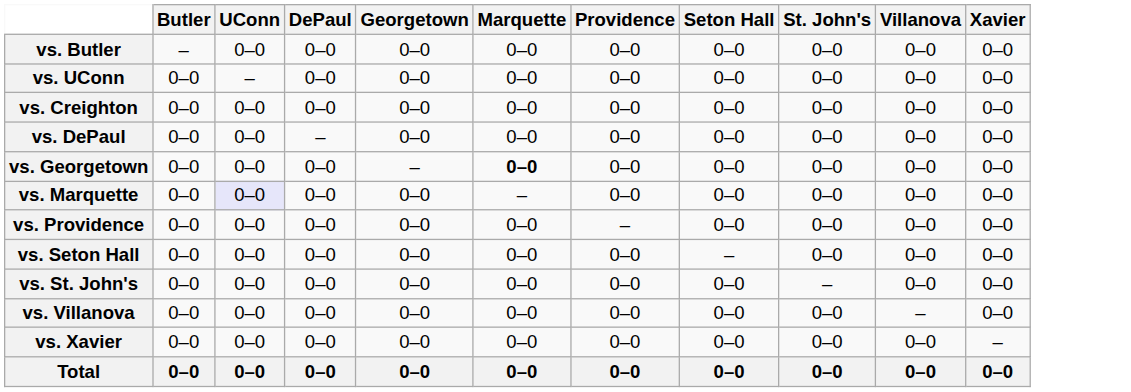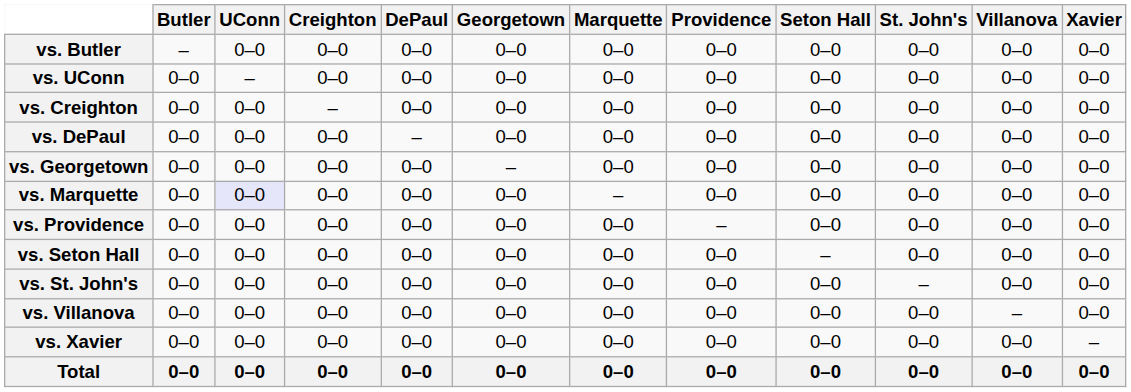 <table class="wikitable" style="white-space:nowrap;font-size:90%;">
 <tr>
 <th colspan=1 style="background:white; border-top-style:hidden; border-left-style:hidden;"   width=75> </th>
 <th style=>Butler</th>
 <th style=>UConn</th>
+<th style=>Creighton</th>
 <th style=>DePaul</th>
 <th style=>Georgetown</th>
 <th style=>Marquette</th>
 <th style=>Providence</th>
 <th style=>Seton Hall</th>
 <th style=>St. John's</th>
 <th style=>Villanova</th>
 <th style=>Xavier</th>
 </tr>
 <tr style="text-align:center;">
 <th>vs. Butler</th>
 <td>–</td>
+<td>0–0</td>
 <td>0–0</td>
 <td>0–0</td>
 <td>0–0</td>
 <td>0–0</td>
 <td>0–0</td>
 <td>0–0</td>
 <td>0–0</td>
 <td>0–0</td>
 <td>0–0</td>
 </tr>
 <tr style="text-align:center;">
 <th>vs. UConn</th>
 <td>0–0</td>
 <td>–</td>
 <td>0–0</td>
 <td>0–0</td>
 <td>0–0</td>
 <td>0–0</td>
 <td>0–0</td>
 <td>0–0</td>
 <td>0–0</td>
 <td>0–0</td>
+<td>0–0</td>
 </tr>
 <tr style="text-align:center;">
 <th>vs. Creighton</th>
 <td>0–0</td>
 <td>0–0</td>
+<td>–</td>
 <td>0–0</td>
 <td>0–0</td>
 <td>0–0</td>
 <td>0–0</td>
 <td>0–0</td>
 <td>0–0</td>
 <td>0–0</td>
 <td>0–0</td>
 </tr>
 <tr style="text-align:center;">
 <th>vs. DePaul</th>
+<td>0–0</td>
 <td>0–0</td>
 <td>0–0</td>
 <td>–</td>
 <td>0–0</td>
 <td>0–0</td>
 <td>0–0</td>
 <td>0–0</td>
 <td>0–0</td>
 <td>0–0</td>
 <td>0–0</td>
 </tr>
 <tr style="text-align:center;">
 <th>vs. Georgetown</th>
 <td>0–0</td>
 <td>0–0</td>
 <td>0–0</td>
+<td>0–0</td>
 <td>–</td>
-<td><strong>0–0</strong></td>
+<td>0–0</td>
 <td>0–0</td>
 <td>0–0</td>
 <td>0–0</td>
 <td>0–0</td>
 <td>0–0</td>
 </tr>
 <tr style="text-align:center;">
 <th>vs. Marquette</th>
 <td>0–0</td>
 <td style="background: lavender;">0–0</td>
 <td>0–0</td>
 <td>0–0</td>
+<td>0–0</td>
 <td>–</td>
 <td>0–0</td>
 <td>0–0</td>
 <td>0–0</td>
 <td>0–0</td>
 <td>0–0</td>
 </tr>
 <tr style="text-align:center;">
 <th>vs. Providence</th>
+<td>0–0</td>
 <td>0–0</td>
 <td>0–0</td>
 <td>0–0</td>
 <td>0–0</td>
 <td>0–0</td>
 <td>–</td>
 <td>0–0</td>
 <td>0–0</td>
 <td>0–0</td>
 <td>0–0</td>
 </tr>
 <tr style="text-align:center;">
 <th>vs. Seton Hall</th>
 <td>0–0</td>
 <td>0–0</td>
 <td>0–0</td>
 <td>0–0</td>
 <td>0–0</td>
 <td>0–0</td>
+<td>0–0</td>
 <td>–</td>
 <td>0–0</td>
 <td>0–0</td>
 <td>0–0</td>
 </tr>
 <tr style="text-align:center;">
 <th>vs. St. John's</th>
+<td>0–0</td>
 <td>0–0</td>
 <td>0–0</td>
 <td>0–0</td>
 <td>0–0</td>
 <td>0–0</td>
 <td>0–0</td>
 <td>0–0</td>
 <td>–</td>
 <td>0–0</td>
 <td>0–0</td>
 </tr>
 <tr style="text-align:center;">
 <th>vs. Villanova</th>
 <td>0–0</td>
 <td>0–0</td>
 <td>0–0</td>
 <td>0–0</td>
 <td>0–0</td>
 <td>0–0</td>
 <td>0–0</td>
 <td>0–0</td>
+<td>0–0</td>
 <td>–</td>
 <td>0–0</td>
 </tr>
 <tr style="text-align:center;">
 <th>vs. Xavier</th>
+<td>0–0</td>
 <td>0–0</td>
 <td>0–0</td>
 <td>0–0</td>
 <td>0–0</td>
 <td>0–0</td>
 <td>0–0</td>
 <td>0–0</td>
 <td>0–0</td>
 <td>0–0</td>
 <td>–<br></td>
 </tr>
 <tr style="text-align:center;">
 <th>Total</th>
 <th>0–0</th>
 <th>0–0</th>
 <th>0–0</th>
 <th>0–0</th>
 <th>0–0</th>
 <th>0–0</th>
 <th>0–0</th>
 <th>0–0</th>
 <th>0–0</th>
 <th>0–0</th>
+<th>0–0</th>
 </tr>
 </table>
